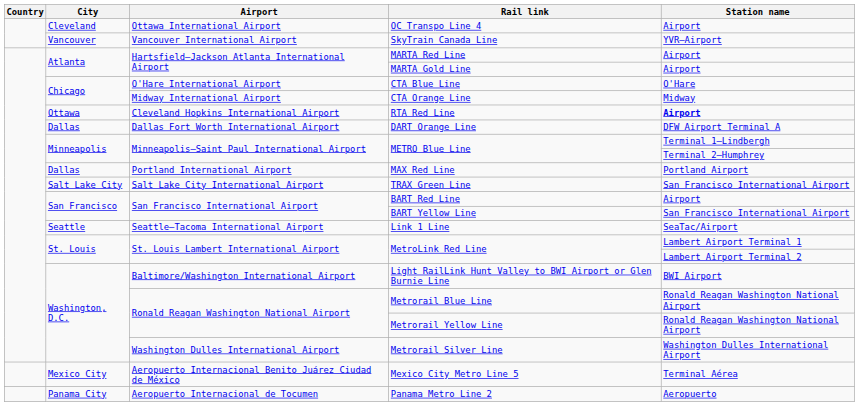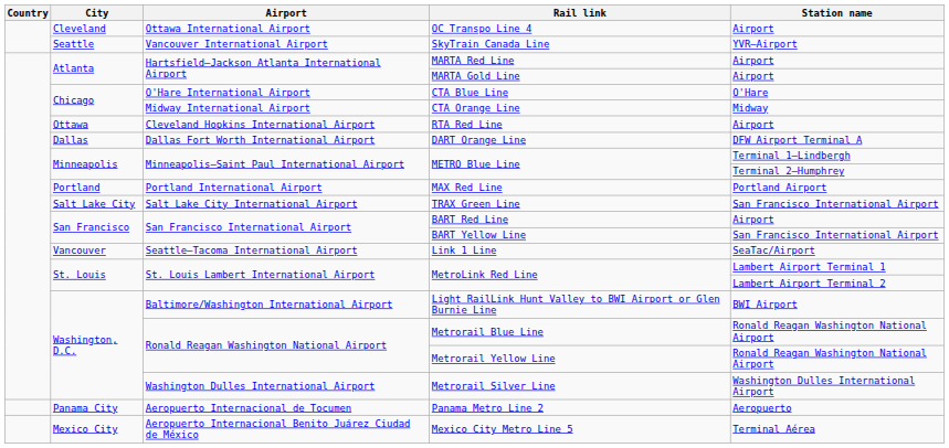 <table class="wikitable">
 <tr>
 <th>Country</th>
 <th>City</th>
 <th>Airport</th>
 <th>Rail link</th>
 <th>Station name</th>
 </tr>
 <tr>
 <td rowspan="2"></td>
 <td><a href='#'>Cleveland</a></td>
 <td><a href='#'>Ottawa International Airport</a></td>
 <td><a href='#'>OC Transpo Line 4</a></td>
 <td><a href='#'>Airport</a></td>
 </tr>
 <tr>
-<td><a href='#'>Vancouver</a></td>
+<td><a href='#'>Seattle</a></td>
 <td><a href='#'>Vancouver International Airport</a></td>
 <td><a href='#'>SkyTrain Canada Line</a></td>
 <td><a href='#'>YVR–Airport</a></td>
 </tr>
 <tr>
 <td rowspan="19"></td>
 <td rowspan="2"><a href='#'>Atlanta</a></td>
 <td rowspan="2"><a href='#'>Hartsfield–Jackson Atlanta International Airport</a></td>
 <td><a href='#'>MARTA Red Line</a></td>
 <td><a href='#'>Airport</a></td>
 </tr>
 <tr>
 <td><a href='#'>MARTA Gold Line</a></td>
 <td><a href='#'>Airport</a></td>
 </tr>
 <tr>
 <td rowspan="2"><a href='#'>Chicago</a></td>
 <td><a href='#'>O'Hare International Airport</a></td>
 <td><a href='#'>CTA Blue Line</a></td>
 <td><a href='#'>O'Hare</a></td>
 </tr>
 <tr>
 <td><a href='#'>Midway International Airport</a></td>
 <td><a href='#'>CTA Orange Line</a></td>
 <td><a href='#'>Midway</a></td>
 </tr>
 <tr>
 <td><a href='#'>Ottawa</a></td>
 <td><a href='#'>Cleveland Hopkins International Airport</a></td>
 <td><a href='#'>RTA Red Line</a></td>
-<td><strong><a href='#'>Airport</a></strong></td>
+<td><a href='#'>Airport</a></td>
 </tr>
 <tr>
 <td><a href='#'>Dallas</a></td>
 <td><a href='#'>Dallas Fort Worth International Airport</a></td>
 <td><a href='#'>DART Orange Line</a></td>
 <td><a href='#'>DFW Airport Terminal A</a></td>
 </tr>
 <tr>
 <td rowspan="2"><a href='#'>Minneapolis</a></td>
 <td rowspan="2"><a href='#'>Minneapolis–Saint Paul International Airport</a></td>
 <td rowspan="2"><a href='#'>METRO Blue Line</a></td>
 <td><a href='#'>Terminal 1–Lindbergh</a></td>
 </tr>
 <tr>
 <td><a href='#'>Terminal 2–Humphrey</a></td>
 </tr>
 <tr>
-<td><a href='#'>Dallas</a></td>
+<td><a href='#'>Portland</a></td>
 <td><a href='#'>Portland International Airport</a></td>
 <td><a href='#'>MAX Red Line</a></td>
 <td><a href='#'>Portland Airport</a></td>
 </tr>
 <tr>
 <td><a href='#'>Salt Lake City</a></td>
 <td><a href='#'>Salt Lake City International Airport</a></td>
 <td><a href='#'>TRAX Green Line</a></td>
 <td><a href='#'>San Francisco International Airport</a></td>
 </tr>
 <tr>
 <td rowspan="2"><a href='#'>San Francisco</a></td>
 <td rowspan="2"><a href='#'>San Francisco International Airport</a></td>
 <td><a href='#'>BART Red Line</a></td>
 <td><a href='#'>Airport</a></td>
 </tr>
 <tr>
 <td><a href='#'>BART Yellow Line</a></td>
 <td><a href='#'>San Francisco International Airport</a></td>
 </tr>
 <tr>
-<td><a href='#'>Seattle</a></td>
+<td><a href='#'>Vancouver</a></td>
 <td><a href='#'>Seattle–Tacoma International Airport</a></td>
 <td><a href='#'>Link 1 Line</a></td>
 <td><a href='#'>SeaTac/Airport</a></td>
 </tr>
 <tr>
 <td rowspan="2"><a href='#'>St. Louis</a></td>
 <td rowspan="2"><a href='#'>St. Louis Lambert International Airport</a></td>
 <td rowspan="2"><a href='#'>MetroLink Red Line</a></td>
 <td><a href='#'>Lambert Airport Terminal 1</a></td>
 </tr>
 <tr>
 <td><a href='#'>Lambert Airport Terminal 2</a></td>
 </tr>
 <tr>
 <td rowspan="4"><a href='#'>Washington, D.C.</a></td>
 <td><a href='#'>Baltimore/Washington International Airport</a></td>
 <td><a href='#'>Light RailLink Hunt Valley to BWI Airport or Glen Burnie Line</a></td>
 <td><a href='#'>BWI Airport</a></td>
 </tr>
 <tr>
 <td rowspan="2"><a href='#'>Ronald Reagan Washington National Airport</a></td>
 <td><a href='#'>Metrorail Blue Line</a></td>
 <td><a href='#'>Ronald Reagan Washington National Airport</a></td>
 </tr>
 <tr>
 <td><a href='#'>Metrorail Yellow Line</a></td>
 <td><a href='#'>Ronald Reagan Washington National Airport</a></td>
 </tr>
 <tr>
 <td><a href='#'>Washington Dulles International Airport</a></td>
 <td><a href='#'>Metrorail Silver Line</a></td>
 <td><a href='#'>Washington Dulles International Airport</a></td>
 </tr>
 <tr>
 <td></td>
+<td><a href='#'>Panama City</a></td>
+<td><a href='#'>Aeropuerto Internacional de Tocumen</a></td>
+<td><a href='#'>Panama Metro Line 2</a></td>
+<td><a href='#'>Aeropuerto</a></td>
+</tr>
+<tr>
+<td></td>
 <td><a href='#'>Mexico City</a></td>
 <td><a href='#'>Aeropuerto Internacional Benito Juárez Ciudad de México</a></td>
 <td><a href='#'>Mexico City Metro Line 5</a></td>
 <td><a href='#'>Terminal Aérea</a></td>
 </tr>
-<tr>
-<td></td>
-<td><a href='#'>Panama City</a></td>
-<td><a href='#'>Aeropuerto Internacional de Tocumen</a></td>
-<td><a href='#'>Panama Metro Line 2</a></td>
-<td><a href='#'>Aeropuerto</a></td>
-</tr>
 </table>
